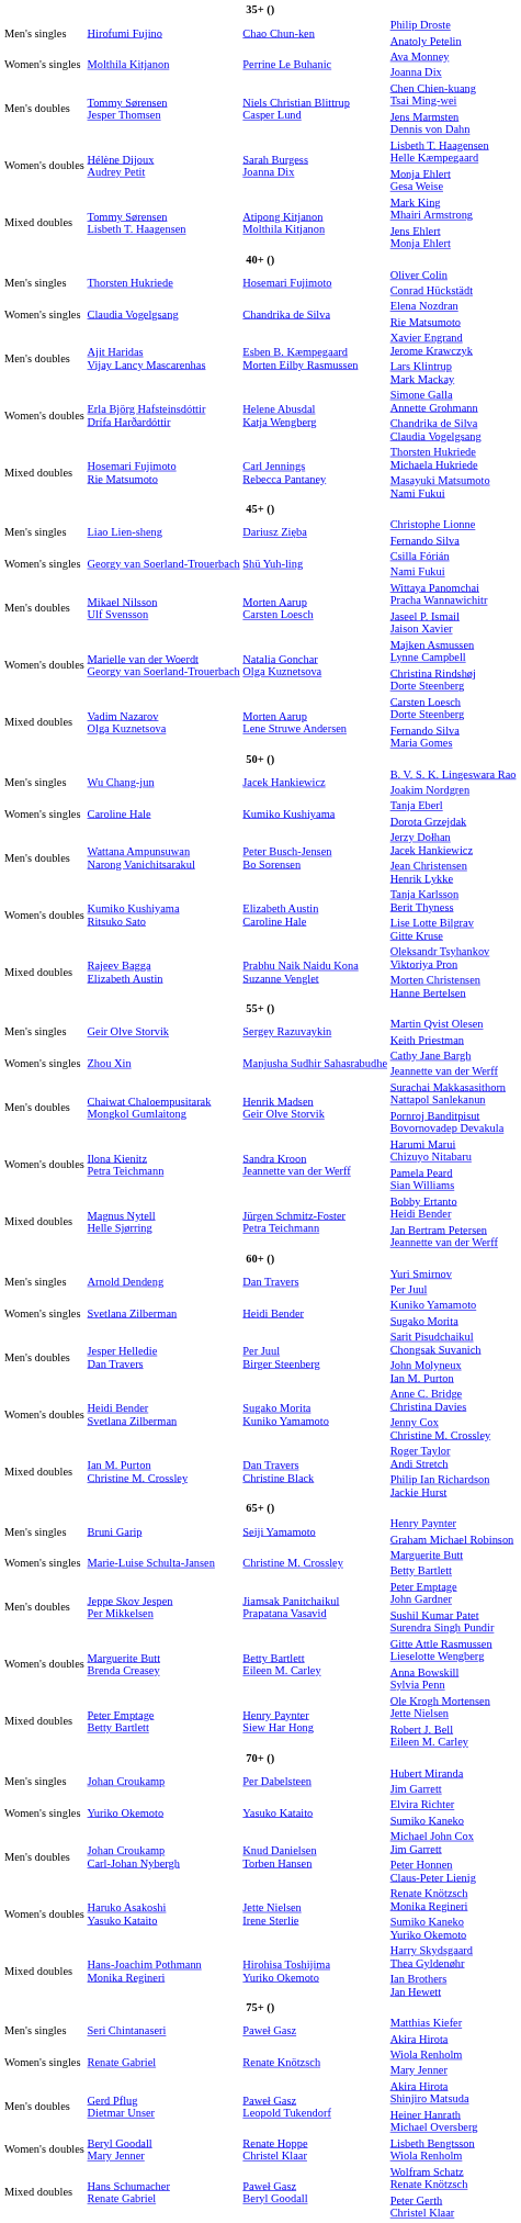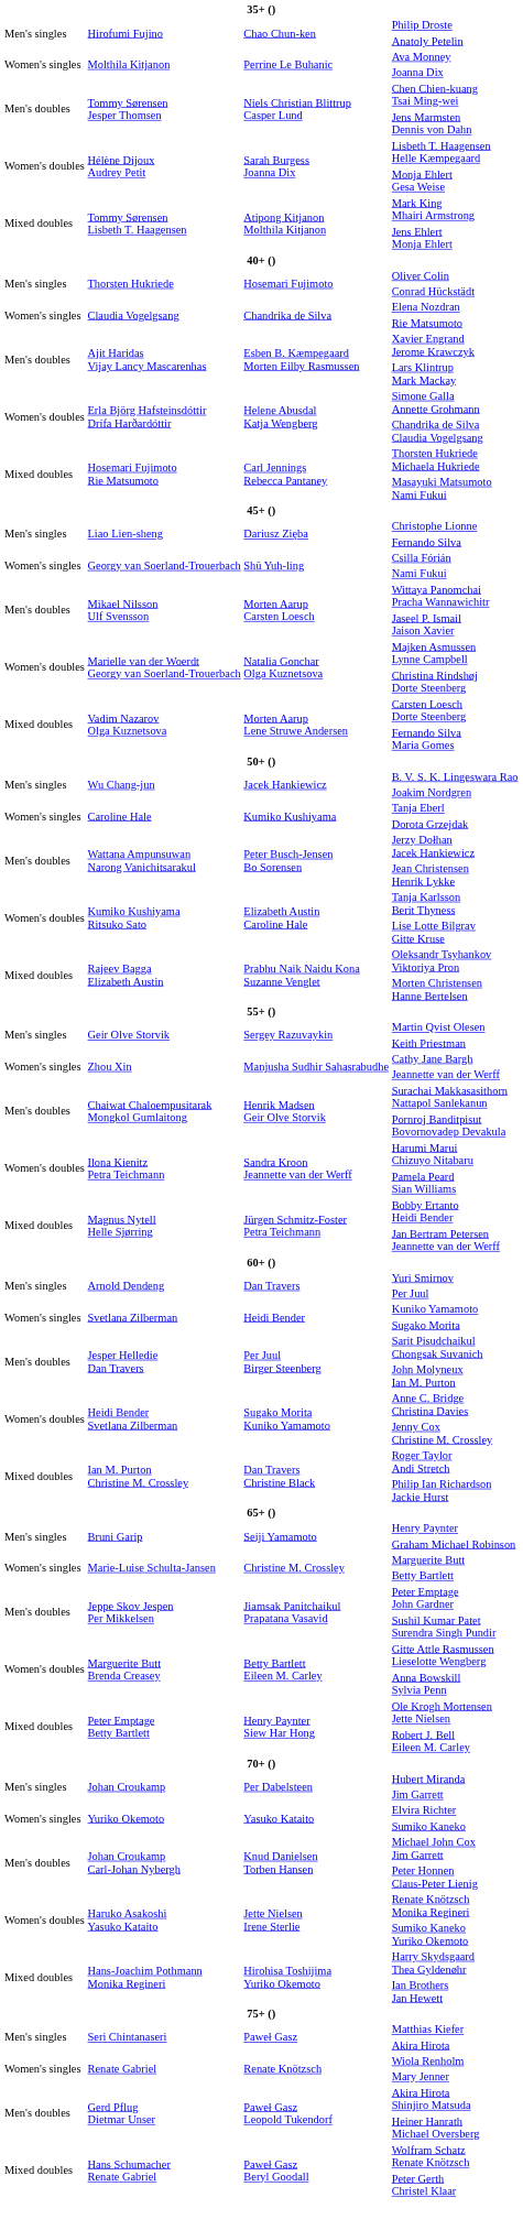 <table>
 <tr>
 <th colspan="4">35+ ()</th>
 </tr>
 <tr>
 <td rowspan="2">Men's singles</td>
 <td rowspan="2"> <a href='#'>Hirofumi Fujino</a></td>
 <td rowspan="2"> <a href='#'>Chao Chun-ken</a></td>
 <td> <a href='#'>Philip Droste</a></td>
 </tr>
 <tr>
 <td> <a href='#'>Anatoly Petelin</a></td>
 </tr>
 <tr>
 <td rowspan="2">Women's singles</td>
 <td rowspan="2"> <a href='#'>Molthila Kitjanon</a></td>
 <td rowspan="2"> <a href='#'>Perrine Le Buhanic</a></td>
 <td> <a href='#'>Ava Monney</a></td>
 </tr>
 <tr>
 <td>  <a href='#'>Joanna Dix</a></td>
 </tr>
 <tr>
 <td rowspan="2">Men's doubles</td>
 <td rowspan="2"> <a href='#'>Tommy Sørensen</a><br> <a href='#'>Jesper Thomsen</a></td>
 <td rowspan="2"> <a href='#'>Niels Christian Blittrup</a><br> <a href='#'>Casper Lund</a></td>
 <td> <a href='#'>Chen Chien-kuang</a><br> <a href='#'>Tsai Ming-wei</a></td>
 </tr>
 <tr>
 <td> <a href='#'>Jens Marmsten</a><br> <a href='#'>Dennis von Dahn</a></td>
 </tr>
 <tr>
 <td rowspan="2">Women's doubles</td>
 <td rowspan="2"> <a href='#'>Hélène Dijoux</a><br> <a href='#'>Audrey Petit</a></td>
 <td rowspan="2"> <a href='#'>Sarah Burgess</a><br> <a href='#'>Joanna Dix</a></td>
 <td> <a href='#'>Lisbeth T. Haagensen</a><br> <a href='#'>Helle Kæmpegaard</a></td>
 </tr>
 <tr>
 <td> <a href='#'>Monja Ehlert</a><br> <a href='#'>Gesa Weise</a></td>
 </tr>
 <tr>
 <td rowspan="2">Mixed doubles</td>
 <td rowspan="2"> <a href='#'>Tommy Sørensen</a><br> <a href='#'>Lisbeth T. Haagensen</a></td>
 <td rowspan="2"> <a href='#'>Atipong Kitjanon</a><br> <a href='#'>Molthila Kitjanon</a></td>
 <td> <a href='#'>Mark King</a><br> <a href='#'>Mhairi Armstrong</a></td>
 </tr>
 <tr>
 <td> <a href='#'>Jens Ehlert</a><br> <a href='#'>Monja Ehlert</a></td>
 </tr>
 <tr>
 <th colspan="4">40+ ()</th>
 </tr>
 <tr>
 <td rowspan="2">Men's singles</td>
 <td rowspan="2"> <a href='#'>Thorsten Hukriede</a></td>
 <td rowspan="2"> <a href='#'>Hosemari Fujimoto</a></td>
 <td> <a href='#'>Oliver Colin</a></td>
 </tr>
 <tr>
 <td> <a href='#'>Conrad Hückstädt</a></td>
 </tr>
 <tr>
 <td rowspan="2">Women's singles</td>
 <td rowspan="2"> <a href='#'>Claudia Vogelgsang</a></td>
 <td rowspan="2"> <a href='#'>Chandrika de Silva</a></td>
 <td> <a href='#'>Elena Nozdran</a></td>
 </tr>
 <tr>
 <td> <a href='#'>Rie Matsumoto</a></td>
 </tr>
 <tr>
 <td rowspan="2">Men's doubles</td>
 <td rowspan="2"> <a href='#'>Ajit Haridas</a><br> <a href='#'>Vijay Lancy Mascarenhas</a></td>
 <td rowspan="2"> <a href='#'>Esben B. Kæmpegaard</a><br> <a href='#'>Morten Eilby Rasmussen</a></td>
 <td> <a href='#'>Xavier Engrand</a><br> <a href='#'>Jerome Krawczyk</a></td>
 </tr>
 <tr>
 <td> <a href='#'>Lars Klintrup</a><br> <a href='#'>Mark Mackay</a></td>
 </tr>
 <tr>
 <td rowspan="2">Women's doubles</td>
 <td rowspan="2"> <a href='#'>Erla Björg Hafsteinsdóttir</a><br> <a href='#'>Drífa Harðardóttir</a></td>
 <td rowspan="2"> <a href='#'>Helene Abusdal</a><br> <a href='#'>Katja Wengberg</a></td>
 <td> <a href='#'>Simone Galla</a><br> <a href='#'>Annette Grohmann</a></td>
 </tr>
 <tr>
 <td> <a href='#'>Chandrika de Silva</a><br> <a href='#'>Claudia Vogelgsang</a></td>
 </tr>
 <tr>
 <td rowspan="2">Mixed doubles</td>
 <td rowspan="2"> <a href='#'>Hosemari Fujimoto</a><br> <a href='#'>Rie Matsumoto</a></td>
 <td rowspan="2"> <a href='#'>Carl Jennings</a><br> <a href='#'>Rebecca Pantaney</a></td>
 <td> <a href='#'>Thorsten Hukriede</a><br> <a href='#'>Michaela Hukriede</a></td>
 </tr>
 <tr>
 <td> <a href='#'>Masayuki Matsumoto</a><br> <a href='#'>Nami Fukui</a></td>
 </tr>
 <tr>
 <th colspan="4">45+ ()</th>
 </tr>
 <tr>
 <td rowspan="2">Men's singles</td>
 <td rowspan="2"> <a href='#'>Liao Lien-sheng</a></td>
 <td rowspan="2"> <a href='#'>Dariusz Zięba</a></td>
 <td> <a href='#'>Christophe Lionne</a></td>
 </tr>
 <tr>
 <td> <a href='#'>Fernando Silva</a></td>
 </tr>
 <tr>
 <td rowspan="2">Women's singles</td>
 <td rowspan="2"> <a href='#'>Georgy van Soerland-Trouerbach</a></td>
 <td rowspan="2"> <a href='#'>Shü Yuh-ling</a></td>
 <td> <a href='#'>Csilla Fórián</a></td>
 </tr>
 <tr>
 <td> <a href='#'>Nami Fukui</a></td>
 </tr>
 <tr>
 <td rowspan="2">Men's doubles</td>
 <td rowspan="2"> <a href='#'>Mikael Nilsson</a><br> <a href='#'>Ulf Svensson</a></td>
 <td rowspan="2"> <a href='#'>Morten Aarup</a><br> <a href='#'>Carsten Loesch</a></td>
 <td> <a href='#'>Wittaya Panomchai</a><br> <a href='#'>Pracha Wannawichitr</a></td>
 </tr>
 <tr>
 <td> <a href='#'>Jaseel P. Ismail</a><br> <a href='#'>Jaison Xavier</a></td>
 </tr>
 <tr>
 <td rowspan="2">Women's doubles</td>
 <td rowspan="2"> <a href='#'>Marielle van der Woerdt</a><br> <a href='#'>Georgy van Soerland-Trouerbach</a></td>
 <td rowspan="2"> <a href='#'>Natalia Gonchar</a><br> <a href='#'>Olga Kuznetsova</a></td>
 <td> <a href='#'>Majken Asmussen</a><br> <a href='#'>Lynne Campbell</a></td>
 </tr>
 <tr>
 <td> <a href='#'>Christina Rindshøj</a><br> <a href='#'>Dorte Steenberg</a></td>
 </tr>
 <tr>
 <td rowspan="2">Mixed doubles</td>
 <td rowspan="2"> <a href='#'>Vadim Nazarov</a><br> <a href='#'>Olga Kuznetsova</a></td>
 <td rowspan="2"> <a href='#'>Morten Aarup</a><br> <a href='#'>Lene Struwe Andersen</a></td>
 <td> <a href='#'>Carsten Loesch</a><br> <a href='#'>Dorte Steenberg</a></td>
 </tr>
 <tr>
 <td> <a href='#'>Fernando Silva</a><br> <a href='#'>Maria Gomes</a></td>
 </tr>
 <tr>
 <th colspan="4">50+ ()</th>
 </tr>
 <tr>
 <td rowspan="2">Men's singles</td>
 <td rowspan="2"> <a href='#'>Wu Chang-jun</a></td>
 <td rowspan="2"> <a href='#'>Jacek Hankiewicz</a></td>
 <td> <a href='#'>B. V. S. K. Lingeswara Rao</a></td>
 </tr>
 <tr>
 <td> <a href='#'>Joakim Nordgren</a></td>
 </tr>
 <tr>
 <td rowspan="2">Women's singles</td>
 <td rowspan="2"> <a href='#'>Caroline Hale</a></td>
 <td rowspan="2"> <a href='#'>Kumiko Kushiyama</a></td>
 <td> <a href='#'>Tanja Eberl</a></td>
 </tr>
 <tr>
 <td> <a href='#'>Dorota Grzejdak</a></td>
 </tr>
 <tr>
 <td rowspan="2">Men's doubles</td>
 <td rowspan="2"> <a href='#'>Wattana Ampunsuwan</a><br> <a href='#'>Narong Vanichitsarakul</a></td>
 <td rowspan="2"> <a href='#'>Peter Busch-Jensen</a><br> <a href='#'>Bo Sorensen</a></td>
 <td> <a href='#'>Jerzy Dołhan</a><br> <a href='#'>Jacek Hankiewicz</a></td>
 </tr>
 <tr>
 <td> <a href='#'>Jean Christensen</a><br> <a href='#'>Henrik Lykke</a></td>
 </tr>
 <tr>
 <td rowspan="2">Women's doubles</td>
 <td rowspan="2"> <a href='#'>Kumiko Kushiyama</a><br> <a href='#'>Ritsuko Sato</a></td>
 <td rowspan="2"> <a href='#'>Elizabeth Austin</a><br> <a href='#'>Caroline Hale</a></td>
 <td> <a href='#'>Tanja Karlsson</a><br> <a href='#'>Berit Thyness</a></td>
 </tr>
 <tr>
 <td> <a href='#'>Lise Lotte Bilgrav</a><br> <a href='#'>Gitte Kruse</a></td>
 </tr>
 <tr>
 <td rowspan="2">Mixed doubles</td>
 <td rowspan="2"> <a href='#'>Rajeev Bagga</a><br> <a href='#'>Elizabeth Austin</a></td>
 <td rowspan="2"> <a href='#'>Prabhu Naik Naidu Kona</a><br> <a href='#'>Suzanne Venglet</a></td>
 <td> <a href='#'>Oleksandr Tsyhankov</a><br> <a href='#'>Viktoriya Pron</a></td>
 </tr>
 <tr>
 <td> <a href='#'>Morten Christensen</a><br> <a href='#'>Hanne Bertelsen</a></td>
 </tr>
 <tr>
 <th colspan="4">55+ ()</th>
 </tr>
 <tr>
 <td rowspan="2">Men's singles</td>
 <td rowspan="2"> <a href='#'>Geir Olve Storvik</a></td>
 <td rowspan="2"> <a href='#'>Sergey Razuvaykin</a></td>
 <td> <a href='#'>Martin Qvist Olesen</a></td>
 </tr>
 <tr>
 <td> <a href='#'>Keith Priestman</a></td>
 </tr>
 <tr>
 <td rowspan="2">Women's singles</td>
 <td rowspan="2"> <a href='#'>Zhou Xin</a></td>
 <td rowspan="2"> <a href='#'>Manjusha Sudhir Sahasrabudhe</a></td>
 <td> <a href='#'>Cathy Jane Bargh</a></td>
 </tr>
 <tr>
 <td> <a href='#'>Jeannette van der Werff</a></td>
 </tr>
 <tr>
 <td rowspan="2">Men's doubles</td>
 <td rowspan="2"> <a href='#'>Chaiwat Chaloempusitarak</a><br> <a href='#'>Mongkol Gumlaitong</a></td>
 <td rowspan="2"> <a href='#'>Henrik Madsen</a><br> <a href='#'>Geir Olve Storvik</a></td>
 <td> <a href='#'>Surachai Makkasasithorn</a><br> <a href='#'>Nattapol Sanlekanun</a></td>
 </tr>
 <tr>
 <td> <a href='#'>Pornroj Banditpisut</a><br> <a href='#'>Bovornovadep Devakula</a></td>
 </tr>
 <tr>
 <td rowspan="2">Women's doubles</td>
 <td rowspan="2"> <a href='#'>Ilona Kienitz</a><br> <a href='#'>Petra Teichmann</a></td>
 <td rowspan="2"> <a href='#'>Sandra Kroon</a><br> <a href='#'>Jeannette van der Werff</a></td>
 <td> <a href='#'>Harumi Marui</a><br> <a href='#'>Chizuyo Nitabaru</a></td>
 </tr>
 <tr>
 <td> <a href='#'>Pamela Peard</a><br> <a href='#'>Sian Williams</a></td>
 </tr>
 <tr>
 <td rowspan="2">Mixed doubles</td>
 <td rowspan="2"> <a href='#'>Magnus Nytell</a><br> <a href='#'>Helle Sjørring</a></td>
 <td rowspan="2"> <a href='#'>Jürgen Schmitz-Foster</a><br> <a href='#'>Petra Teichmann</a></td>
 <td> <a href='#'>Bobby Ertanto</a><br> <a href='#'>Heidi Bender</a></td>
 </tr>
 <tr>
 <td> <a href='#'>Jan Bertram Petersen</a><br> <a href='#'>Jeannette van der Werff</a></td>
 </tr>
 <tr>
 <th colspan="4">60+ ()</th>
 </tr>
 <tr>
 <td rowspan="2">Men's singles</td>
 <td rowspan="2"> <a href='#'>Arnold Dendeng</a></td>
 <td rowspan="2"> <a href='#'>Dan Travers</a></td>
 <td> <a href='#'>Yuri Smirnov</a></td>
 </tr>
 <tr>
 <td> <a href='#'>Per Juul</a></td>
 </tr>
 <tr>
 <td rowspan="2">Women's singles</td>
 <td rowspan="2"> <a href='#'>Svetlana Zilberman</a></td>
 <td rowspan="2"> <a href='#'>Heidi Bender</a></td>
 <td> <a href='#'>Kuniko Yamamoto</a></td>
 </tr>
 <tr>
 <td> <a href='#'>Sugako Morita</a></td>
 </tr>
 <tr>
 <td rowspan="2">Men's doubles</td>
 <td rowspan="2"> <a href='#'>Jesper Helledie</a><br> <a href='#'>Dan Travers</a></td>
 <td rowspan="2"> <a href='#'>Per Juul</a><br> <a href='#'>Birger Steenberg</a></td>
 <td> <a href='#'>Sarit Pisudchaikul</a><br> <a href='#'>Chongsak Suvanich</a></td>
 </tr>
 <tr>
 <td> <a href='#'>John Molyneux</a><br> <a href='#'>Ian M. Purton</a></td>
 </tr>
 <tr>
 <td rowspan="2">Women's doubles</td>
 <td rowspan="2"> <a href='#'>Heidi Bender</a><br> <a href='#'>Svetlana Zilberman</a></td>
 <td rowspan="2"> <a href='#'>Sugako Morita</a><br> <a href='#'>Kuniko Yamamoto</a></td>
 <td> <a href='#'>Anne C. Bridge</a><br> <a href='#'>Christina Davies</a></td>
 </tr>
 <tr>
 <td> <a href='#'>Jenny Cox</a><br> <a href='#'>Christine M. Crossley</a></td>
 </tr>
 <tr>
 <td rowspan="2">Mixed doubles</td>
 <td rowspan="2"> <a href='#'>Ian M. Purton</a><br> <a href='#'>Christine M. Crossley</a></td>
 <td rowspan="2"> <a href='#'>Dan Travers</a><br> <a href='#'>Christine Black</a></td>
 <td> <a href='#'>Roger Taylor</a><br> <a href='#'>Andi Stretch</a></td>
 </tr>
 <tr>
 <td> <a href='#'>Philip Ian Richardson</a><br> <a href='#'>Jackie Hurst</a></td>
 </tr>
 <tr>
 <th colspan="4">65+ ()</th>
 </tr>
 <tr>
 <td rowspan="2">Men's singles</td>
 <td rowspan="2"> <a href='#'>Bruni Garip</a></td>
 <td rowspan="2"> <a href='#'>Seiji Yamamoto</a></td>
 <td> <a href='#'>Henry Paynter</a></td>
 </tr>
 <tr>
 <td> <a href='#'>Graham Michael Robinson</a></td>
 </tr>
 <tr>
 <td rowspan="2">Women's singles</td>
 <td rowspan="2"> <a href='#'>Marie-Luise Schulta-Jansen</a></td>
 <td rowspan="2"> <a href='#'>Christine M. Crossley</a></td>
 <td> <a href='#'>Marguerite Butt</a></td>
 </tr>
 <tr>
 <td> <a href='#'>Betty Bartlett</a></td>
 </tr>
 <tr>
 <td rowspan="2">Men's doubles</td>
 <td rowspan="2"> <a href='#'>Jeppe Skov Jespen</a><br> <a href='#'>Per Mikkelsen</a></td>
 <td rowspan="2"> <a href='#'>Jiamsak Panitchaikul</a><br> <a href='#'>Prapatana Vasavid</a></td>
 <td> <a href='#'>Peter Emptage</a><br> <a href='#'>John Gardner</a></td>
 </tr>
 <tr>
 <td> <a href='#'>Sushil Kumar Patet</a><br> <a href='#'>Surendra Singh Pundir</a></td>
 </tr>
 <tr>
 <td rowspan="2">Women's doubles</td>
 <td rowspan="2"> <a href='#'>Marguerite Butt</a><br> <a href='#'>Brenda Creasey</a></td>
 <td rowspan="2"> <a href='#'>Betty Bartlett</a><br> <a href='#'>Eileen M. Carley</a></td>
 <td> <a href='#'>Gitte Attle Rasmussen</a><br> <a href='#'>Lieselotte Wengberg</a></td>
 </tr>
 <tr>
 <td> <a href='#'>Anna Bowskill</a><br> <a href='#'>Sylvia Penn</a></td>
 </tr>
 <tr>
 <td rowspan="2">Mixed doubles</td>
 <td rowspan="2"> <a href='#'>Peter Emptage</a><br> <a href='#'>Betty Bartlett</a></td>
 <td rowspan="2"> <a href='#'>Henry Paynter</a><br> <a href='#'>Siew Har Hong</a></td>
 <td> <a href='#'>Ole Krogh Mortensen</a><br> <a href='#'>Jette Nielsen</a></td>
 </tr>
 <tr>
 <td> <a href='#'>Robert J. Bell</a><br> <a href='#'>Eileen M. Carley</a></td>
 </tr>
 <tr>
 <th colspan="4">70+ ()</th>
 </tr>
 <tr>
 <td rowspan="2">Men's singles</td>
 <td rowspan="2"> <a href='#'>Johan Croukamp</a></td>
 <td rowspan="2"> <a href='#'>Per Dabelsteen</a></td>
 <td> <a href='#'>Hubert Miranda</a></td>
 </tr>
 <tr>
 <td> <a href='#'>Jim Garrett</a></td>
 </tr>
 <tr>
 <td rowspan="2">Women's singles</td>
 <td rowspan="2"> <a href='#'>Yuriko Okemoto</a></td>
 <td rowspan="2"> <a href='#'>Yasuko Kataito</a></td>
 <td> <a href='#'>Elvira Richter</a></td>
 </tr>
 <tr>
 <td> <a href='#'>Sumiko Kaneko</a></td>
 </tr>
 <tr>
 <td rowspan="2">Men's doubles</td>
 <td rowspan="2"> <a href='#'>Johan Croukamp</a><br> <a href='#'>Carl-Johan Nybergh</a></td>
 <td rowspan="2"> <a href='#'>Knud Danielsen</a><br> <a href='#'>Torben Hansen</a></td>
 <td> <a href='#'>Michael John Cox</a><br> <a href='#'>Jim Garrett</a></td>
 </tr>
 <tr>
 <td> <a href='#'>Peter Honnen</a><br> <a href='#'>Claus-Peter Lienig</a></td>
 </tr>
 <tr>
 <td rowspan="2">Women's doubles</td>
 <td rowspan="2"> <a href='#'>Haruko Asakoshi</a><br> <a href='#'>Yasuko Kataito</a></td>
 <td rowspan="2"> <a href='#'>Jette Nielsen</a><br> <a href='#'>Irene Sterlie</a></td>
 <td> <a href='#'>Renate Knötzsch</a><br> <a href='#'>Monika Regineri</a></td>
 </tr>
 <tr>
 <td> <a href='#'>Sumiko Kaneko</a><br> <a href='#'>Yuriko Okemoto</a></td>
 </tr>
 <tr>
 <td rowspan="2">Mixed doubles</td>
 <td rowspan="2"> <a href='#'>Hans-Joachim Pothmann</a><br> <a href='#'>Monika Regineri</a></td>
 <td rowspan="2"> <a href='#'>Hirohisa Toshijima</a><br> <a href='#'>Yuriko Okemoto</a></td>
 <td> <a href='#'>Harry Skydsgaard</a><br> <a href='#'>Thea Gyldenøhr</a></td>
 </tr>
 <tr>
 <td> <a href='#'>Ian Brothers</a><br> <a href='#'>Jan Hewett</a></td>
 </tr>
 <tr>
 <th colspan="4">75+ ()</th>
 </tr>
 <tr>
 <td rowspan="2">Men's singles</td>
 <td rowspan="2"> <a href='#'>Seri Chintanaseri</a></td>
 <td rowspan="2"> <a href='#'>Paweł Gasz</a></td>
 <td> <a href='#'>Matthias Kiefer</a></td>
 </tr>
 <tr>
 <td> <a href='#'>Akira Hirota</a></td>
 </tr>
 <tr>
 <td rowspan="2">Women's singles</td>
 <td rowspan="2"> <a href='#'>Renate Gabriel</a></td>
 <td rowspan="2"> <a href='#'>Renate Knötzsch</a></td>
 <td> <a href='#'>Wiola Renholm</a></td>
 </tr>
 <tr>
 <td> <a href='#'>Mary Jenner</a></td>
 </tr>
 <tr>
 <td rowspan="2">Men's doubles</td>
 <td rowspan="2"> <a href='#'>Gerd Pflug</a><br> <a href='#'>Dietmar Unser</a></td>
 <td rowspan="2"> <a href='#'>Paweł Gasz</a><br> <a href='#'>Leopold Tukendorf</a></td>
 <td> <a href='#'>Akira Hirota</a><br> <a href='#'>Shinjiro Matsuda</a></td>
 </tr>
 <tr>
 <td> <a href='#'>Heiner Hanrath</a><br> <a href='#'>Michael Oversberg</a></td>
 </tr>
 <tr>
-<td>Women's doubles</td>
-<td> <a href='#'>Beryl Goodall</a><br> <a href='#'>Mary Jenner</a></td>
-<td> <a href='#'>Renate Hoppe</a><br> <a href='#'>Christel Klaar</a></td>
-<td> <a href='#'>Lisbeth Bengtsson</a><br> <a href='#'>Wiola Renholm</a></td>
-</tr>
-<tr>
 <td rowspan="2">Mixed doubles</td>
 <td rowspan="2"> <a href='#'>Hans Schumacher</a><br> <a href='#'>Renate Gabriel</a></td>
 <td rowspan="2"> <a href='#'>Paweł Gasz</a><br> <a href='#'>Beryl Goodall</a></td>
 <td> <a href='#'>Wolfram Schatz</a><br> <a href='#'>Renate Knötzsch</a></td>
 </tr>
 <tr>
 <td> <a href='#'>Peter Gerth</a><br> <a href='#'>Christel Klaar</a></td>
 </tr>
 </table>
